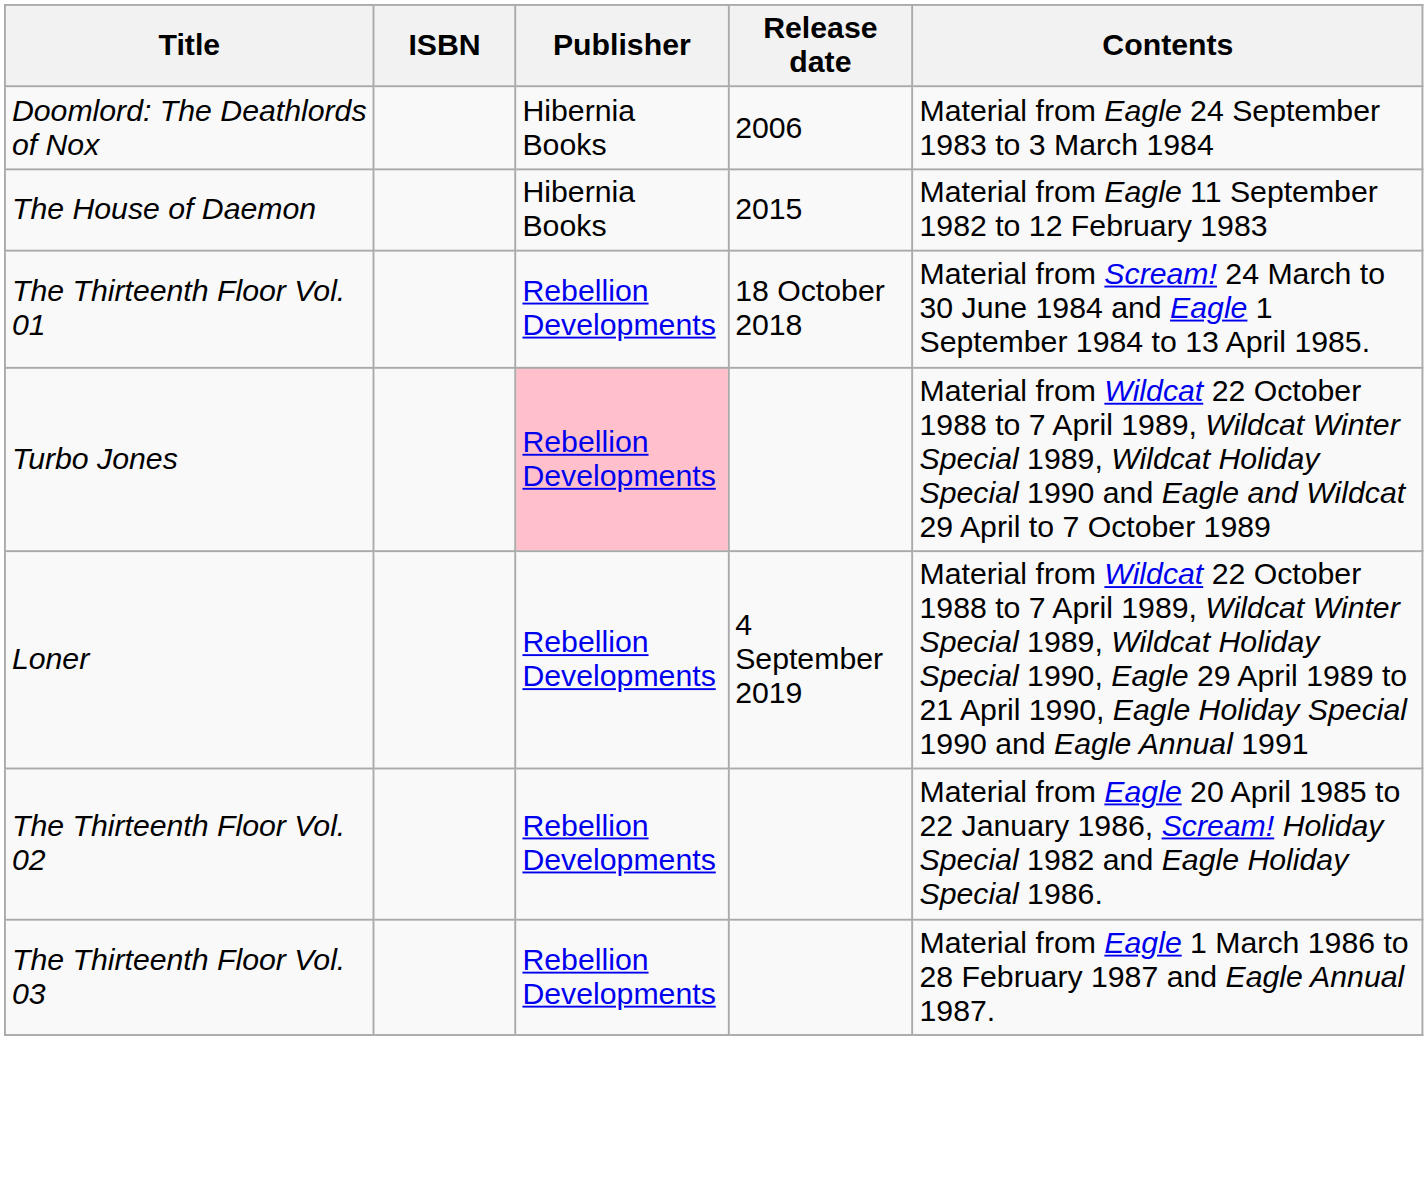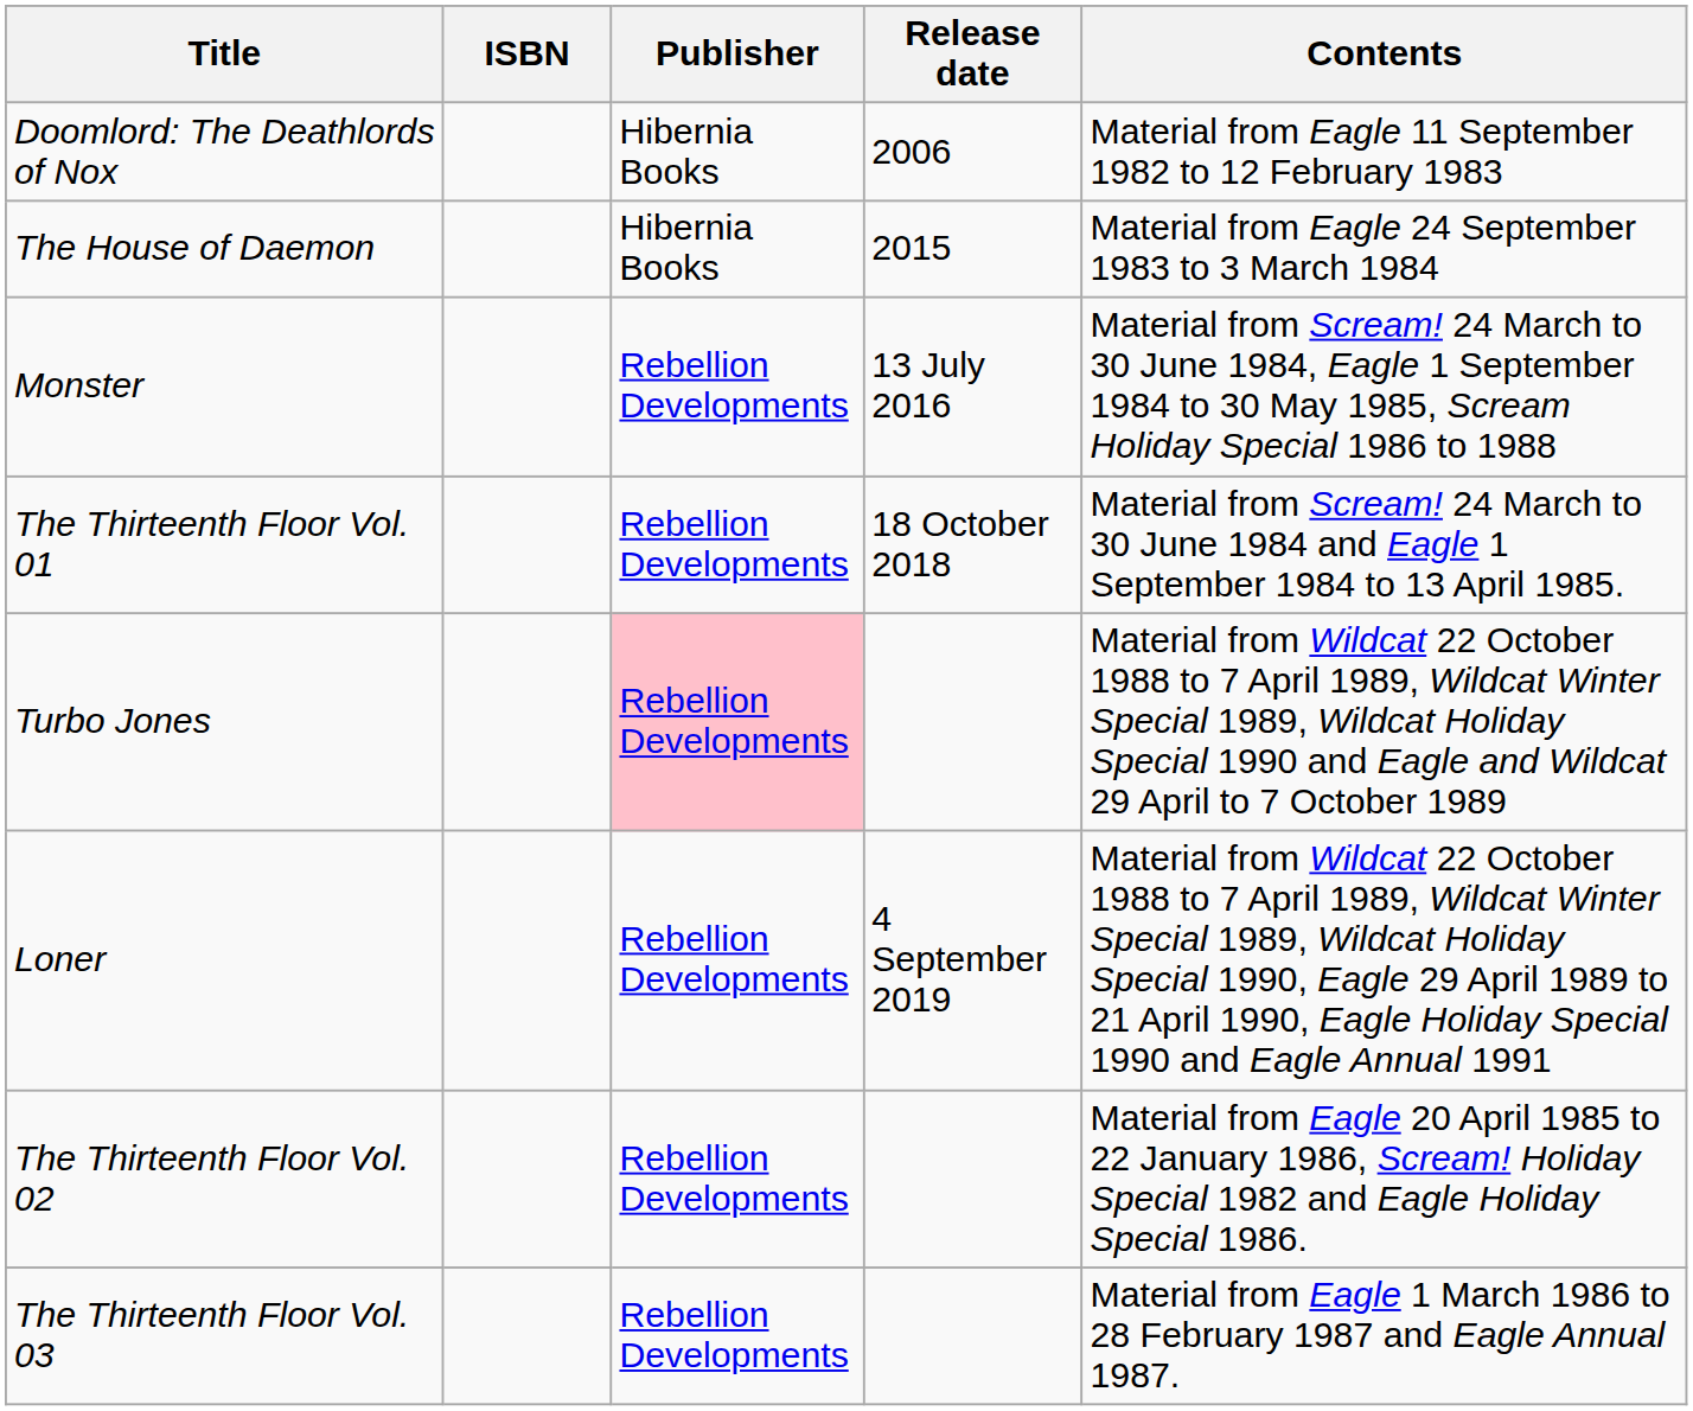 <table class="wikitable" width="85%">
 <tr>
 <th width=26%>Title</th>
 <th width=10%>ISBN</th>
 <th width=15%>Publisher</th>
 <th width=13%>Release date</th>
 <th width=36%>Contents</th>
 </tr>
 <tr>
 <td><em>Doomlord: The Deathlords of Nox</em></td>
 <td></td>
 <td>Hibernia Books</td>
 <td>2006</td>
-<td>Material from <em>Eagle</em> 24 September 1983 to 3 March 1984</td>
+<td>Material from <em>Eagle</em> 11 September 1982 to 12 February 1983</td>
 </tr>
 <tr>
 <td><em>The House of Daemon</em></td>
 <td></td>
 <td>Hibernia Books</td>
 <td>2015</td>
-<td>Material from <em>Eagle</em> 11 September 1982 to 12 February 1983</td>
+<td>Material from <em>Eagle</em> 24 September 1983 to 3 March 1984</td>
+</tr>
+<tr>
+<td><em>Monster</em></td>
+<td></td>
+<td><a href='#'>Rebellion Developments</a></td>
+<td>13 July 2016</td>
+<td>Material from <em><a href='#'>Scream!</a></em> 24 March to 30 June 1984, <em>Eagle</em> 1 September 1984 to 30 May 1985, <em>Scream Holiday Special</em> 1986 to 1988</td>
 </tr>
 <tr>
 <td><em>The Thirteenth Floor Vol. 01</em></td>
 <td></td>
 <td><a href='#'>Rebellion Developments</a></td>
 <td>18 October 2018</td>
 <td>Material from <em><a href='#'>Scream!</a></em> 24 March to 30 June 1984 and <em><a href='#'>Eagle</a></em> 1 September 1984 to 13 April 1985.</td>
 </tr>
 <tr>
 <td><em>Turbo Jones</em></td>
 <td></td>
 <td style="background: pink;"><a href='#'>Rebellion Developments</a></td>
 <td></td>
 <td>Material from <em><a href='#'>Wildcat</a></em> 22 October 1988 to 7 April 1989, <em>Wildcat Winter Special</em> 1989, <em>Wildcat Holiday Special</em> 1990 and <em>Eagle and Wildcat</em> 29 April to 7 October 1989</td>
 </tr>
 <tr>
 <td><em>Loner</em></td>
 <td></td>
 <td><a href='#'>Rebellion Developments</a></td>
 <td>4 September 2019</td>
 <td>Material from <em><a href='#'>Wildcat</a></em> 22 October 1988 to 7 April 1989, <em>Wildcat Winter Special</em> 1989, <em>Wildcat Holiday Special</em> 1990, <em>Eagle</em> 29 April 1989 to 21 April 1990, <em>Eagle Holiday Special</em> 1990 and <em>Eagle Annual</em> 1991</td>
 </tr>
 <tr>
 <td><em>The Thirteenth Floor Vol. 02</em></td>
 <td></td>
 <td><a href='#'>Rebellion Developments</a></td>
 <td></td>
 <td>Material from <em><a href='#'>Eagle</a></em> 20 April 1985 to 22 January 1986, <em><a href='#'>Scream!</a> Holiday Special</em> 1982 and <em>Eagle Holiday Special</em> 1986.</td>
 </tr>
 <tr>
 <td><em>The Thirteenth Floor Vol. 03</em></td>
 <td></td>
 <td><a href='#'>Rebellion Developments</a></td>
 <td></td>
 <td>Material from <em><a href='#'>Eagle</a></em> 1 March 1986 to 28 February 1987 and <em>Eagle Annual</em> 1987.</td>
 </tr>
 </table>
